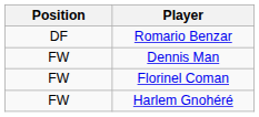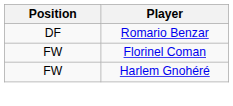 <table class="wikitable">
 <tr>
 <th style="width:120px;">Position</th>
 <th style="width:160px;">Player</th>
 </tr>
 <tr>
 <td style="text-align:center;">DF</td>
 <td style="text-align:center;"> <a href='#'>Romario Benzar</a></td>
 </tr>
 <tr>
 <td style="text-align:center;">FW</td>
-<td style="text-align:center;"> <a href='#'>Dennis Man</a></td>
-</tr>
-<tr>
-<td style="text-align:center;">FW</td>
 <td style="text-align:center;"> <a href='#'>Florinel Coman</a></td>
 </tr>
 <tr>
 <td style="text-align:center;">FW</td>
 <td style="text-align:center;"> <a href='#'>Harlem Gnohéré</a></td>
 </tr>
 </table>
